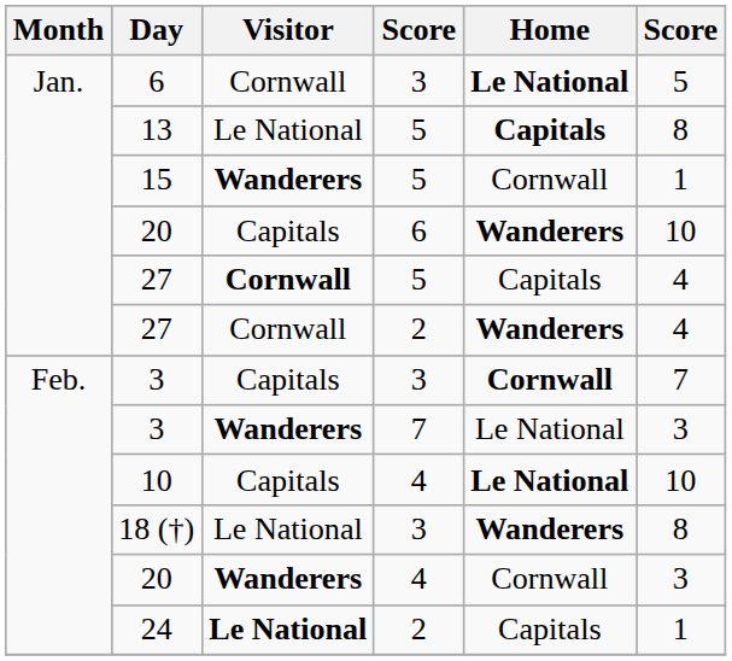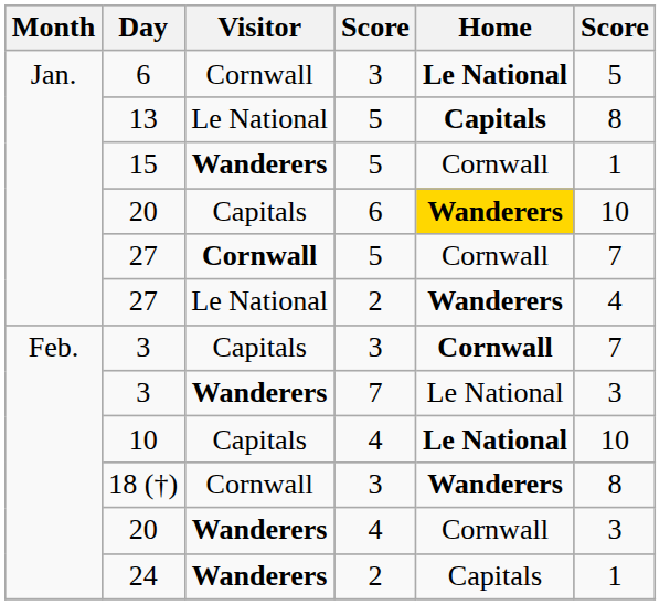 <table class="wikitable" style="text-align:center;">
 <tr>
 <th>Month</th>
 <th>Day</th>
 <th>Visitor</th>
 <th>Score</th>
 <th>Home</th>
 <th>Score</th>
 </tr>
 <tr>
 <td rowspan=6 valign=top>Jan.</td>
 <td>6</td>
 <td>Cornwall</td>
 <td>3</td>
 <td><strong>Le National</strong></td>
 <td>5</td>
 </tr>
 <tr>
 <td>13</td>
 <td>Le National</td>
 <td>5</td>
 <td><strong>Capitals</strong></td>
 <td>8</td>
 </tr>
 <tr>
 <td>15</td>
 <td><strong>Wanderers</strong></td>
 <td>5</td>
 <td>Cornwall</td>
 <td>1</td>
 </tr>
 <tr>
 <td>20</td>
 <td>Capitals</td>
 <td>6</td>
-<td><strong>Wanderers</strong></td>
+<td style="background: gold;"><strong>Wanderers</strong></td>
 <td>10</td>
 </tr>
 <tr>
 <td>27</td>
 <td><strong>Cornwall</strong></td>
 <td>5</td>
-<td>Capitals</td>
-<td>4</td>
+<td>Cornwall</td>
+<td>7</td>
 </tr>
 <tr>
 <td>27</td>
-<td>Cornwall</td>
+<td>Le National</td>
 <td>2</td>
 <td><strong>Wanderers</strong></td>
 <td>4</td>
 </tr>
 <tr>
 <td rowspan=6 valign=top>Feb.</td>
 <td>3</td>
 <td>Capitals</td>
 <td>3</td>
 <td><strong>Cornwall</strong></td>
 <td>7</td>
 </tr>
 <tr>
 <td>3</td>
 <td><strong>Wanderers</strong></td>
 <td>7</td>
 <td>Le National</td>
 <td>3</td>
 </tr>
 <tr>
 <td>10</td>
 <td>Capitals</td>
 <td>4</td>
 <td><strong>Le National</strong></td>
 <td>10</td>
 </tr>
 <tr>
 <td>18 (†)</td>
-<td>Le National</td>
+<td>Cornwall</td>
 <td>3</td>
 <td><strong>Wanderers</strong></td>
 <td>8</td>
 </tr>
 <tr>
 <td>20</td>
 <td><strong>Wanderers</strong></td>
 <td>4</td>
 <td>Cornwall</td>
 <td>3</td>
 </tr>
 <tr>
 <td>24</td>
-<td><strong>Le National</strong></td>
+<td><strong>Wanderers</strong></td>
 <td>2</td>
 <td>Capitals</td>
 <td>1</td>
 </tr>
 <tr>
 </tr>
 </table>
